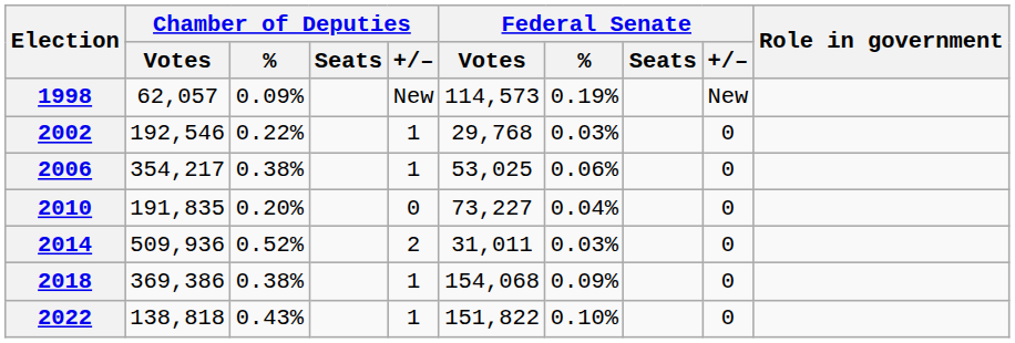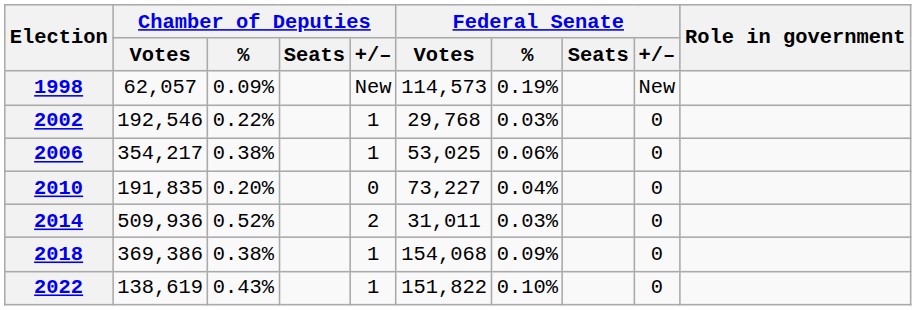 <table class=wikitable style=text-align:center>
 <tr>
 <th rowspan="2">Election</th>
 <th colspan="4"><a href='#'>Chamber of Deputies</a></th>
 <th colspan="4"><a href='#'>Federal Senate</a></th>
 <th rowspan="2"><strong>Role in government</strong></th>
 </tr>
 <tr>
 <th><strong>Votes</strong></th>
 <th><strong>%</strong></th>
 <th><strong>Seats</strong></th>
 <th>+/–</th>
 <th><strong>Votes</strong></th>
 <th><strong>%</strong></th>
 <th><strong>Seats</strong></th>
 <th>+/–</th>
 </tr>
 <tr>
 <th><a href='#'>1998</a></th>
 <td align="center">62,057</td>
 <td align="center">0.09%</td>
 <td style="text-align:center;"></td>
 <td>New</td>
 <td align="center">114,573</td>
 <td align="center">0.19%</td>
 <td style="text-align:center;"></td>
 <td>New</td>
 <td></td>
 </tr>
 <tr>
 <th><a href='#'>2002</a></th>
 <td align="center">192,546</td>
 <td align="center">0.22%</td>
 <td style="text-align:center;"></td>
 <td> 1</td>
 <td align="center">29,768</td>
 <td align="center">0.03%</td>
 <td style="text-align:center;"></td>
 <td> 0</td>
 <td></td>
 </tr>
 <tr>
 <th><a href='#'>2006</a></th>
 <td align="center">354,217</td>
 <td align="center">0.38%</td>
 <td style="text-align:center;"></td>
 <td> 1</td>
 <td align="center">53,025</td>
 <td align="center">0.06%</td>
 <td style="text-align:center;"></td>
 <td> 0</td>
 <td></td>
 </tr>
 <tr>
 <th><a href='#'>2010</a></th>
 <td align="center">191,835</td>
 <td align="center">0.20%</td>
 <td style="text-align:center;"></td>
 <td> 0</td>
 <td align="center">73,227</td>
 <td align="center">0.04%</td>
 <td style="text-align:center;"></td>
 <td> 0</td>
 <td></td>
 </tr>
 <tr>
 <th><a href='#'>2014</a></th>
 <td align="center">509,936</td>
 <td align="center">0.52%</td>
 <td style="text-align:center;"></td>
 <td> 2</td>
 <td align="center">31,011</td>
 <td align="center">0.03%</td>
 <td style="text-align:center;"></td>
 <td> 0</td>
 <td></td>
 </tr>
 <tr>
 <th><a href='#'>2018</a></th>
 <td align="center">369,386</td>
 <td align="center">0.38%</td>
 <td style="text-align:center;"></td>
 <td> 1</td>
 <td align="center">154,068</td>
 <td align="center">0.09%</td>
 <td style="text-align:center;"></td>
 <td> 0</td>
 <td></td>
 </tr>
 <tr>
 <th><a href='#'>2022</a></th>
-<td align="center">138,818</td>
+<td align="center">138,619</td>
 <td align="center">0.43%</td>
 <td style="text-align:center;"></td>
 <td> 1</td>
 <td align="center">151,822</td>
 <td align="center">0.10%</td>
 <td style="text-align:center;"></td>
 <td> 0</td>
 <td></td>
 </tr>
 </table>
